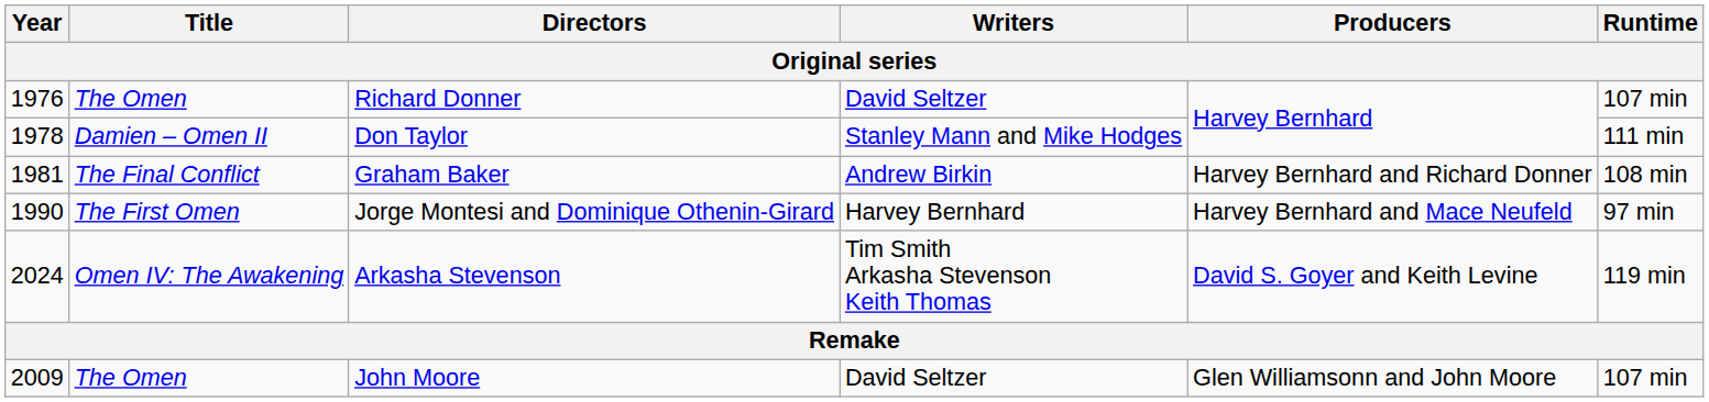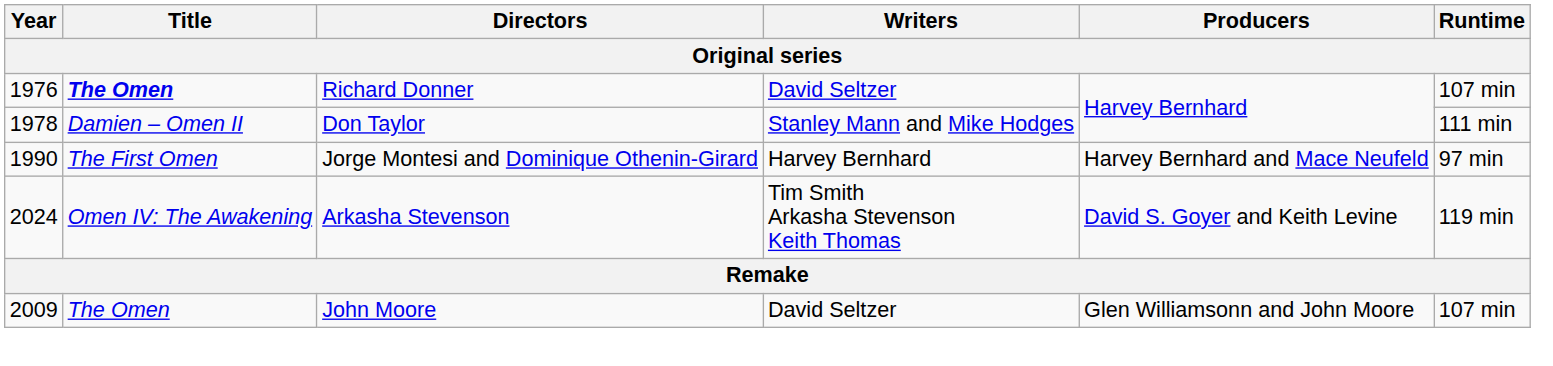 <table class="wikitable">
 <tr>
 <th>Year</th>
 <th>Title</th>
 <th>Directors</th>
 <th>Writers</th>
 <th>Producers</th>
 <th>Runtime</th>
 </tr>
 <tr>
 <th colspan="6">Original series</th>
 </tr>
 <tr>
 <td>1976</td>
-<td><em><a href='#'>The Omen</a></em></td>
+<td><strong><em><a href='#'>The Omen</a></em></strong></td>
 <td><a href='#'>Richard Donner</a></td>
 <td><a href='#'>David Seltzer</a></td>
 <td rowspan="2"><a href='#'>Harvey Bernhard</a></td>
 <td>107 min</td>
 </tr>
 <tr>
 <td>1978</td>
 <td><em><a href='#'>Damien – Omen II</a></em></td>
 <td><a href='#'>Don Taylor</a></td>
 <td><a href='#'>Stanley Mann</a> and <a href='#'>Mike Hodges</a></td>
 <td>111 min</td>
-</tr>
-<tr>
-<td>1981</td>
-<td><em><a href='#'>The Final Conflict</a></em></td>
-<td><a href='#'>Graham Baker</a></td>
-<td><a href='#'>Andrew Birkin</a></td>
-<td>Harvey Bernhard and Richard Donner</td>
-<td>108 min</td>
 </tr>
 <tr>
 <td>1990</td>
 <td><em><a href='#'>The First Omen</a></em></td>
 <td>Jorge Montesi and <a href='#'>Dominique Othenin-Girard</a></td>
 <td>Harvey Bernhard</td>
 <td>Harvey Bernhard and <a href='#'>Mace Neufeld</a></td>
 <td>97 min</td>
 </tr>
 <tr>
 <td>2024</td>
 <td><em><a href='#'>Omen IV: The Awakening</a></em></td>
 <td><a href='#'>Arkasha Stevenson</a></td>
 <td>Tim Smith <br> Arkasha Stevenson <br> <a href='#'>Keith Thomas</a></td>
 <td><a href='#'>David S. Goyer</a> and Keith Levine</td>
 <td>119 min</td>
 </tr>
 <tr>
 <th colspan="6">Remake</th>
 </tr>
 <tr>
 <td>2009</td>
 <td><em><a href='#'>The Omen</a></em></td>
 <td><a href='#'>John Moore</a></td>
 <td>David Seltzer</td>
 <td>Glen Williamsonn and John Moore</td>
 <td>107 min</td>
 </tr>
 </table>
